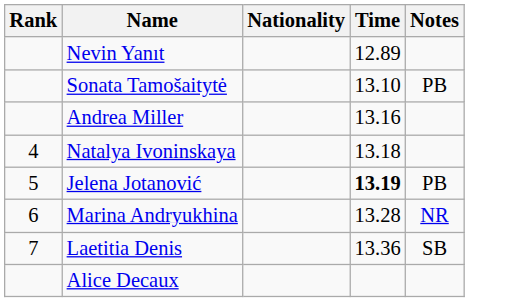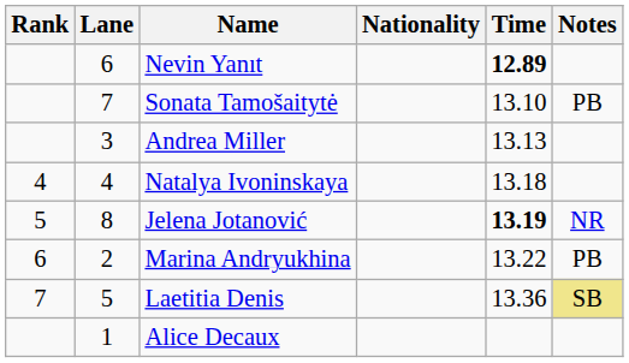 <table class="wikitable sortable" style="text-align:center">
 <tr>
 <th>Rank</th>
+<th>Lane</th>
 <th>Name</th>
 <th>Nationality</th>
 <th>Time</th>
 <th>Notes</th>
 </tr>
 <tr>
 <td></td>
+<td>6</td>
 <td align=left><a href='#'>Nevin Yanıt</a></td>
 <td align=left></td>
-<td>12.89</td>
+<td><strong>12.89</strong></td>
 <td></td>
 </tr>
 <tr>
 <td></td>
+<td>7</td>
 <td align=left><a href='#'>Sonata Tamošaitytė</a></td>
 <td align=left></td>
 <td>13.10</td>
 <td>PB</td>
 </tr>
 <tr>
 <td></td>
+<td>3</td>
 <td align=left><a href='#'>Andrea Miller</a></td>
 <td align=left></td>
-<td>13.16</td>
+<td>13.13</td>
 <td></td>
 </tr>
 <tr>
+<td>4</td>
 <td>4</td>
 <td align=left><a href='#'>Natalya Ivoninskaya</a></td>
 <td align=left></td>
 <td>13.18</td>
 <td></td>
 </tr>
 <tr>
 <td>5</td>
+<td>8</td>
 <td align=left><a href='#'>Jelena Jotanović</a></td>
 <td align=left></td>
 <td><strong>13.19</strong></td>
+<td><a href='#'>NR</a></td>
+</tr>
+<tr>
+<td>6</td>
+<td>2</td>
+<td align=left><a href='#'>Marina Andryukhina</a></td>
+<td align=left></td>
+<td>13.22</td>
 <td>PB</td>
 </tr>
 <tr>
-<td>6</td>
-<td align=left><a href='#'>Marina Andryukhina</a></td>
-<td align=left></td>
-<td>13.28</td>
-<td><a href='#'>NR</a></td>
-</tr>
-<tr>
 <td>7</td>
+<td>5</td>
 <td align=left><a href='#'>Laetitia Denis</a></td>
 <td align=left></td>
 <td>13.36</td>
-<td>SB</td>
+<td style="background: khaki;">SB</td>
 </tr>
 <tr>
 <td></td>
+<td>1</td>
 <td align=left><a href='#'>Alice Decaux</a></td>
 <td align=left></td>
 <td></td>
 <td></td>
 </tr>
 </table>
